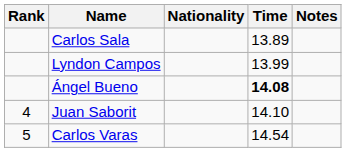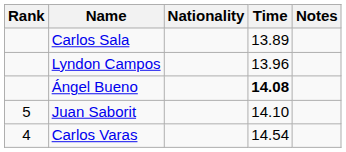 <table class="wikitable sortable" style="text-align:center">
 <tr>
 <th>Rank</th>
 <th>Name</th>
 <th>Nationality</th>
 <th>Time</th>
 <th>Notes</th>
 </tr>
 <tr>
 <td align=center></td>
 <td align=left><a href='#'>Carlos Sala</a></td>
 <td align=left></td>
 <td>13.89</td>
 <td></td>
 </tr>
 <tr>
 <td align=center></td>
 <td align=left><a href='#'>Lyndon Campos</a></td>
 <td align=left></td>
-<td>13.99</td>
+<td>13.96</td>
 <td></td>
 </tr>
 <tr>
 <td align=center></td>
 <td align=left><a href='#'>Ángel Bueno</a></td>
 <td align=left></td>
 <td><strong>14.08</strong></td>
 <td></td>
 </tr>
 <tr>
-<td align=center>4</td>
+<td align=center>5</td>
 <td align=left><a href='#'>Juan Saborit</a></td>
 <td align=left></td>
 <td>14.10</td>
 <td></td>
 </tr>
 <tr>
-<td align=center>5</td>
+<td align=center>4</td>
 <td align=left><a href='#'>Carlos Varas</a></td>
 <td align=left></td>
 <td>14.54</td>
 <td></td>
 </tr>
 </table>
